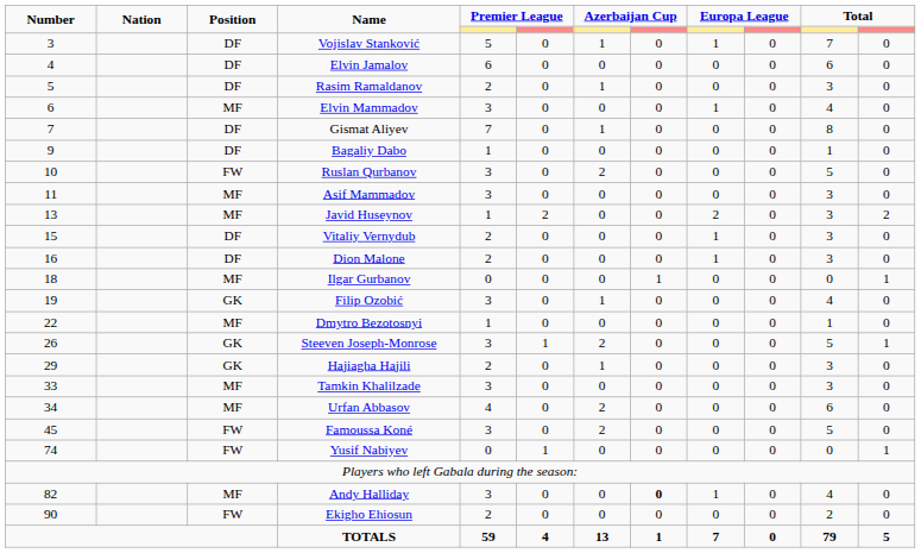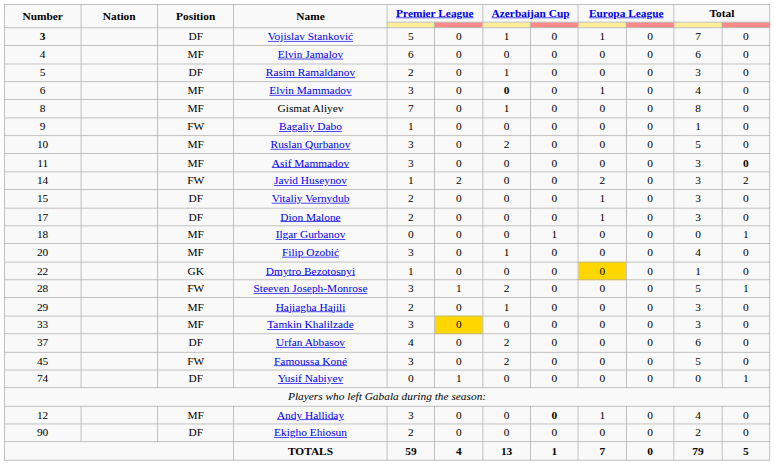 <table class="wikitable" style="font-size: 100%; text-align: center;">
 <tr>
 <td rowspan="2" width="10%" align="center"><strong>Number</strong></td>
 <td rowspan="2" width="10%" align="center"><strong>Nation</strong></td>
 <td rowspan="2" width="10%" align="center"><strong>Position</strong></td>
 <td rowspan="2" width="20%" align="center"><strong>Name</strong></td>
 <td colspan="2" align="center"><strong><a href='#'>Premier League</a></strong></td>
 <td colspan="2" align="center"><strong><a href='#'>Azerbaijan Cup</a></strong></td>
 <td colspan="2" align="center"><strong><a href='#'>Europa League</a></strong></td>
 <td colspan="2" align="center"><strong>Total</strong></td>
 </tr>
 <tr>
 <th width=60 style="background: #FFEE99"></th>
 <th width=60 style="background: #FF8888"></th>
 <th width=60 style="background: #FFEE99"></th>
 <th width=60 style="background: #FF8888"></th>
 <th width=60 style="background: #FFEE99"></th>
 <th width=60 style="background: #FF8888"></th>
 <th width=60 style="background: #FFEE99"></th>
 <th width=60 style="background: #FF8888"></th>
 </tr>
 <tr>
-<td>3</td>
+<td><strong>3</strong></td>
 <td></td>
 <td>DF</td>
 <td><a href='#'>Vojislav Stanković</a></td>
 <td>5</td>
 <td>0</td>
 <td>1</td>
 <td>0</td>
 <td>1</td>
 <td>0</td>
 <td>7</td>
 <td>0</td>
 </tr>
 <tr>
 <td>4</td>
 <td></td>
-<td>DF</td>
+<td>MF</td>
 <td><a href='#'>Elvin Jamalov</a></td>
 <td>6</td>
 <td>0</td>
 <td>0</td>
 <td>0</td>
 <td>0</td>
 <td>0</td>
 <td>6</td>
 <td>0</td>
 </tr>
 <tr>
 <td>5</td>
 <td></td>
 <td>DF</td>
 <td><a href='#'>Rasim Ramaldanov</a></td>
 <td>2</td>
 <td>0</td>
 <td>1</td>
 <td>0</td>
 <td>0</td>
 <td>0</td>
 <td>3</td>
 <td>0</td>
 </tr>
 <tr>
 <td>6</td>
 <td></td>
 <td>MF</td>
 <td><a href='#'>Elvin Mammadov</a></td>
 <td>3</td>
 <td>0</td>
-<td>0</td>
+<td><strong>0</strong></td>
 <td>0</td>
 <td>1</td>
 <td>0</td>
 <td>4</td>
 <td>0</td>
 </tr>
 <tr>
-<td>7</td>
+<td>8</td>
 <td></td>
-<td>DF</td>
+<td>MF</td>
 <td>Gismat Aliyev</td>
 <td>7</td>
 <td>0</td>
 <td>1</td>
 <td>0</td>
 <td>0</td>
 <td>0</td>
 <td>8</td>
 <td>0</td>
 </tr>
 <tr>
 <td>9</td>
 <td></td>
-<td>DF</td>
+<td>FW</td>
 <td><a href='#'>Bagaliy Dabo</a></td>
 <td>1</td>
 <td>0</td>
 <td>0</td>
 <td>0</td>
 <td>0</td>
 <td>0</td>
 <td>1</td>
 <td>0</td>
 </tr>
 <tr>
 <td>10</td>
 <td></td>
-<td>FW</td>
+<td>MF</td>
 <td><a href='#'>Ruslan Qurbanov</a></td>
 <td>3</td>
 <td>0</td>
 <td>2</td>
 <td>0</td>
 <td>0</td>
 <td>0</td>
 <td>5</td>
 <td>0</td>
 </tr>
 <tr>
 <td>11</td>
 <td></td>
 <td>MF</td>
 <td><a href='#'>Asif Mammadov</a></td>
 <td>3</td>
 <td>0</td>
 <td>0</td>
 <td>0</td>
 <td>0</td>
 <td>0</td>
 <td>3</td>
-<td>0</td>
+<td><strong>0</strong></td>
 </tr>
 <tr>
-<td>13</td>
+<td>14</td>
 <td></td>
-<td>MF</td>
+<td>FW</td>
 <td><a href='#'>Javid Huseynov</a></td>
 <td>1</td>
 <td>2</td>
 <td>0</td>
 <td>0</td>
 <td>2</td>
 <td>0</td>
 <td>3</td>
 <td>2</td>
 </tr>
 <tr>
 <td>15</td>
 <td></td>
 <td>DF</td>
 <td><a href='#'>Vitaliy Vernydub</a></td>
 <td>2</td>
 <td>0</td>
 <td>0</td>
 <td>0</td>
 <td>1</td>
 <td>0</td>
 <td>3</td>
 <td>0</td>
 </tr>
 <tr>
-<td>16</td>
+<td>17</td>
 <td></td>
 <td>DF</td>
 <td><a href='#'>Dion Malone</a></td>
 <td>2</td>
 <td>0</td>
 <td>0</td>
 <td>0</td>
 <td>1</td>
 <td>0</td>
 <td>3</td>
 <td>0</td>
 </tr>
 <tr>
 <td>18</td>
 <td></td>
 <td>MF</td>
 <td><a href='#'>Ilgar Gurbanov</a></td>
 <td>0</td>
 <td>0</td>
 <td>0</td>
 <td>1</td>
 <td>0</td>
 <td>0</td>
 <td>0</td>
 <td>1</td>
 </tr>
 <tr>
-<td>19</td>
+<td>20</td>
 <td></td>
-<td>GK</td>
+<td>MF</td>
 <td><a href='#'>Filip Ozobić</a></td>
 <td>3</td>
 <td>0</td>
 <td>1</td>
 <td>0</td>
 <td>0</td>
 <td>0</td>
 <td>4</td>
 <td>0</td>
 </tr>
 <tr>
 <td>22</td>
 <td></td>
-<td>MF</td>
+<td>GK</td>
 <td><a href='#'>Dmytro Bezotosnyi</a></td>
 <td>1</td>
 <td>0</td>
 <td>0</td>
 <td>0</td>
-<td>0</td>
+<td style="background: gold;">0</td>
 <td>0</td>
 <td>1</td>
 <td>0</td>
 </tr>
 <tr>
-<td>26</td>
+<td>28</td>
 <td></td>
-<td>GK</td>
+<td>FW</td>
 <td><a href='#'>Steeven Joseph-Monrose</a></td>
 <td>3</td>
 <td>1</td>
 <td>2</td>
 <td>0</td>
 <td>0</td>
 <td>0</td>
 <td>5</td>
 <td>1</td>
 </tr>
 <tr>
 <td>29</td>
 <td></td>
-<td>GK</td>
+<td>MF</td>
 <td><a href='#'>Hajiagha Hajili</a></td>
 <td>2</td>
 <td>0</td>
 <td>1</td>
 <td>0</td>
 <td>0</td>
 <td>0</td>
 <td>3</td>
 <td>0</td>
 </tr>
 <tr>
 <td>33</td>
 <td></td>
 <td>MF</td>
 <td><a href='#'>Tamkin Khalilzade</a></td>
 <td>3</td>
-<td>0</td>
+<td style="background: gold;">0</td>
 <td>0</td>
 <td>0</td>
 <td>0</td>
 <td>0</td>
 <td>3</td>
 <td>0</td>
 </tr>
 <tr>
-<td>34</td>
+<td>37</td>
 <td></td>
-<td>MF</td>
+<td>DF</td>
 <td><a href='#'>Urfan Abbasov</a></td>
 <td>4</td>
 <td>0</td>
 <td>2</td>
 <td>0</td>
 <td>0</td>
 <td>0</td>
 <td>6</td>
 <td>0</td>
 </tr>
 <tr>
 <td>45</td>
 <td></td>
 <td>FW</td>
 <td><a href='#'>Famoussa Koné</a></td>
 <td>3</td>
 <td>0</td>
 <td>2</td>
 <td>0</td>
 <td>0</td>
 <td>0</td>
 <td>5</td>
 <td>0</td>
 </tr>
 <tr>
 <td>74</td>
 <td></td>
-<td>FW</td>
+<td>DF</td>
 <td><a href='#'>Yusif Nabiyev</a></td>
 <td>0</td>
 <td>1</td>
 <td>0</td>
 <td>0</td>
 <td>0</td>
 <td>0</td>
 <td>0</td>
 <td>1</td>
 </tr>
 <tr>
 <td colspan="14"><em>Players who left Gabala during the season:</em></td>
 </tr>
 <tr>
-<td>82</td>
+<td>12</td>
 <td></td>
 <td>MF</td>
 <td><a href='#'>Andy Halliday</a></td>
 <td>3</td>
 <td>0</td>
 <td>0</td>
 <td><strong>0</strong></td>
 <td>1</td>
 <td>0</td>
 <td>4</td>
 <td>0</td>
 </tr>
 <tr>
 <td>90</td>
 <td></td>
-<td>FW</td>
+<td>DF</td>
 <td><a href='#'>Ekigho Ehiosun</a></td>
 <td>2</td>
 <td>0</td>
 <td>0</td>
 <td>0</td>
 <td>0</td>
 <td>0</td>
 <td>2</td>
 <td>0</td>
 </tr>
 <tr>
 <td colspan="3"></td>
 <td><strong>TOTALS</strong></td>
 <td><strong>59</strong></td>
 <td><strong>4</strong></td>
 <td><strong>13</strong></td>
 <td><strong>1</strong></td>
 <td><strong>7</strong></td>
 <td><strong>0</strong></td>
 <td><strong>79</strong></td>
 <td><strong>5</strong></td>
 </tr>
 </table>
